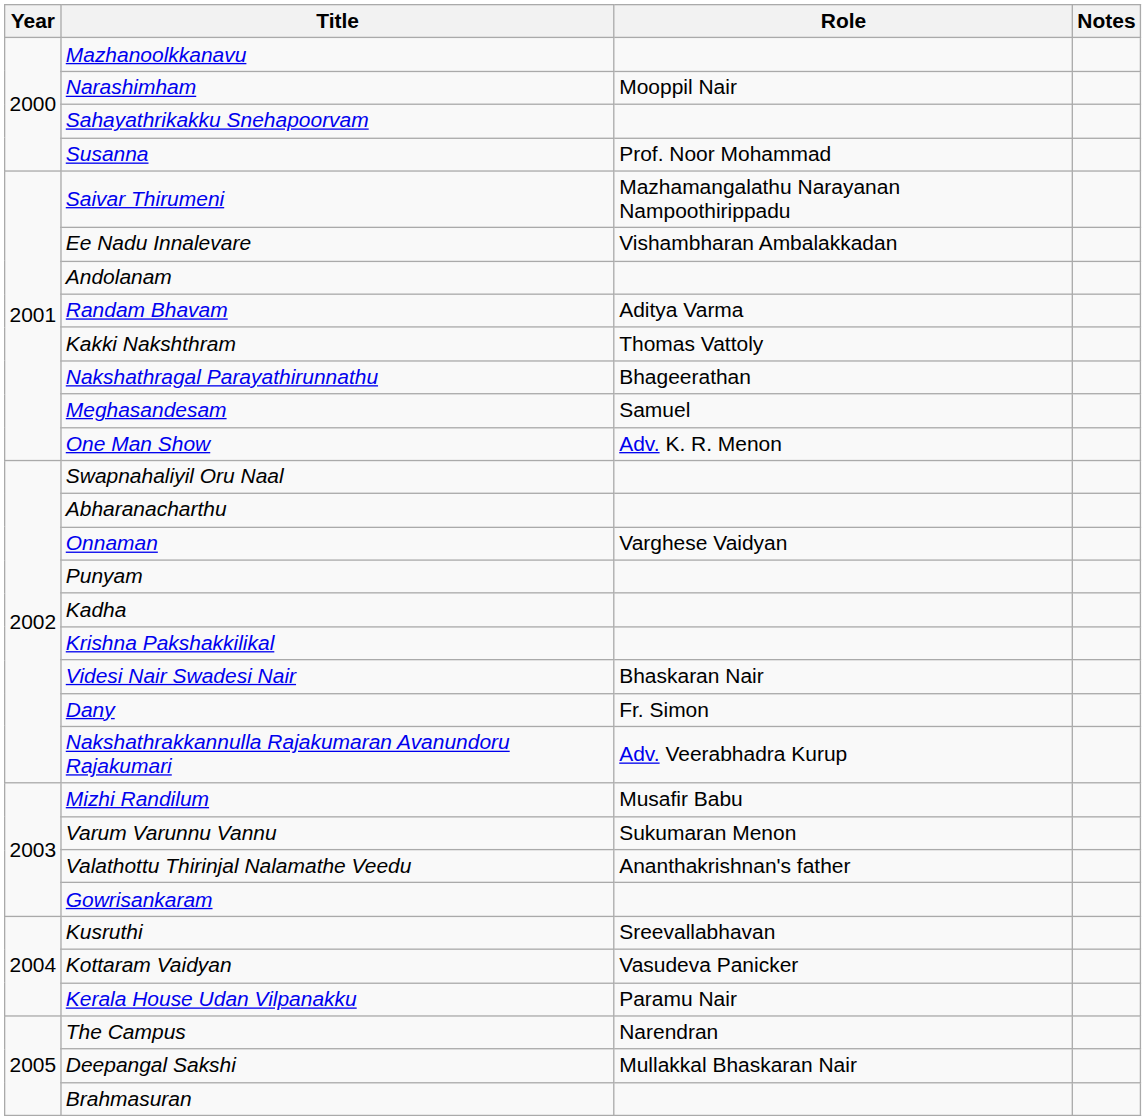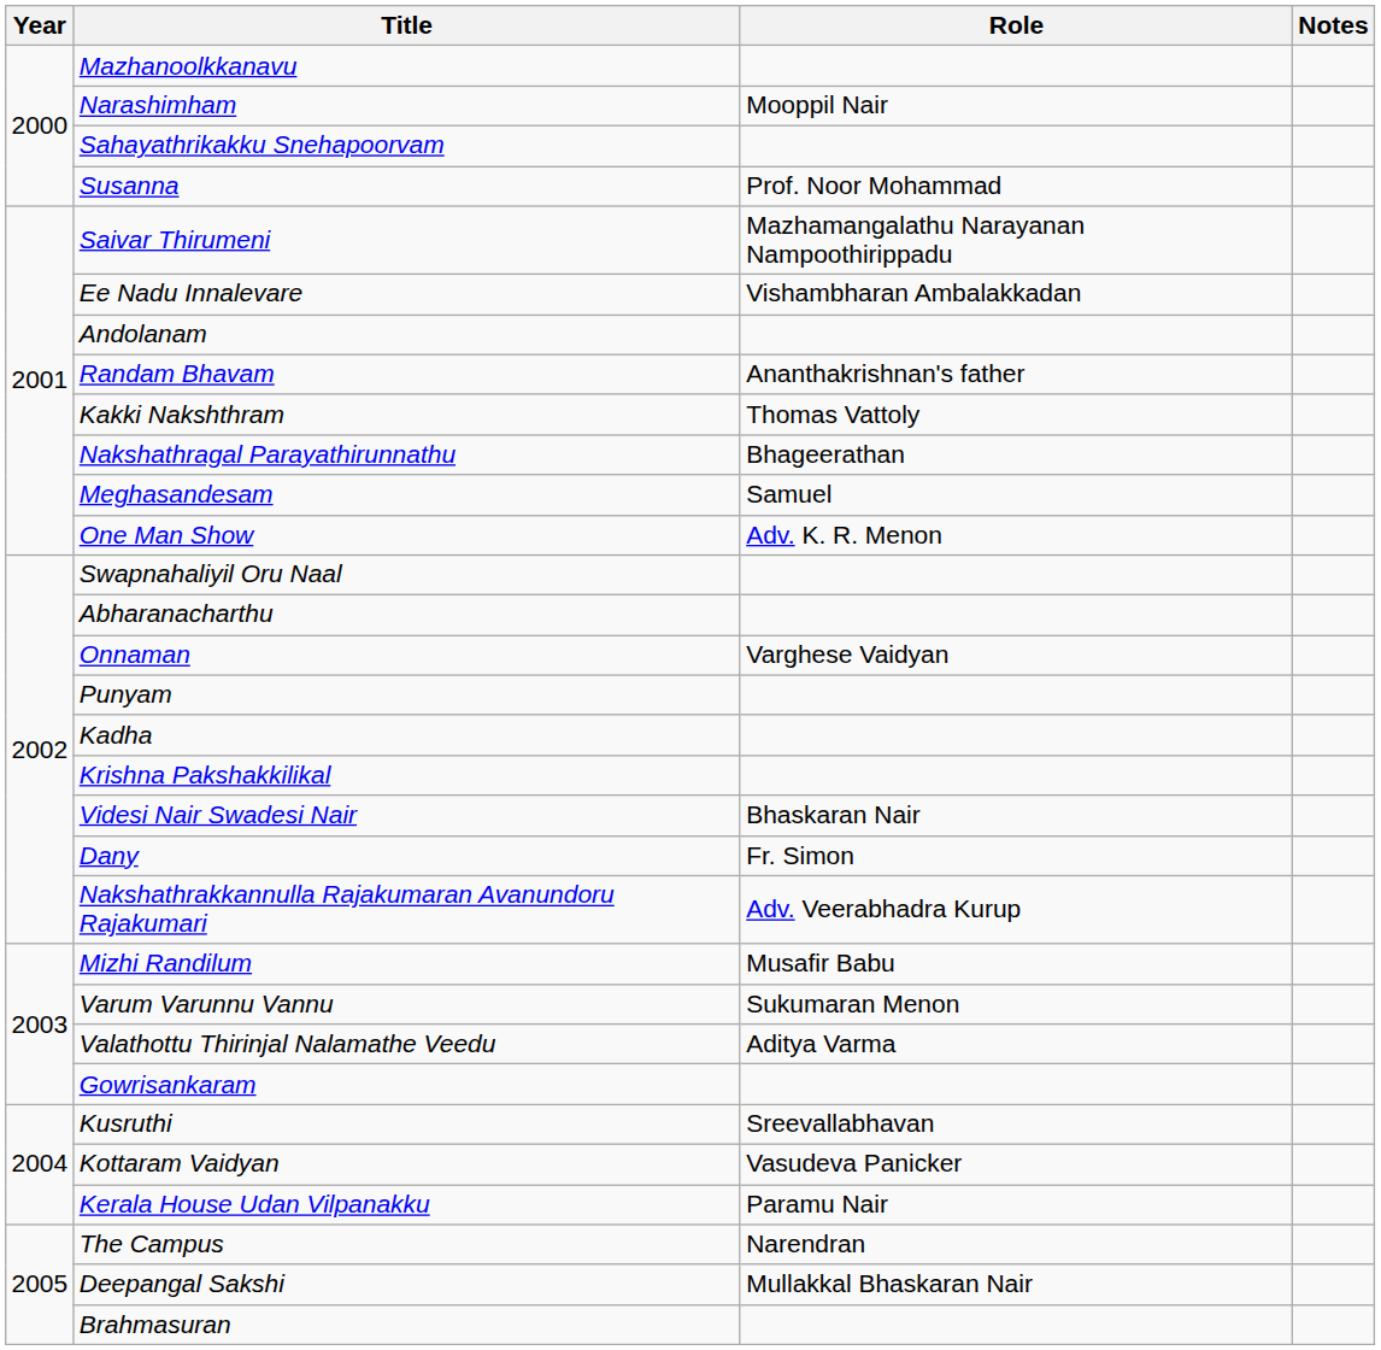 <table class="wikitable sortable">
 <tr>
 <th>Year</th>
 <th>Title</th>
 <th>Role</th>
 <th class="unsortable">Notes</th>
 </tr>
 <tr>
 <td rowspan=4>2000</td>
 <td><em><a href='#'>Mazhanoolkkanavu</a></em></td>
 <td></td>
 <td></td>
 </tr>
 <tr>
 <td><em><a href='#'>Narashimham</a></em></td>
 <td>Mooppil Nair</td>
 <td></td>
 </tr>
 <tr>
 <td><em><a href='#'>Sahayathrikakku Snehapoorvam</a></em></td>
 <td></td>
 <td></td>
 </tr>
 <tr>
 <td><em><a href='#'>Susanna</a></em></td>
 <td>Prof. Noor Mohammad</td>
 <td></td>
 </tr>
 <tr>
 <td rowspan=8>2001</td>
 <td><em><a href='#'>Saivar Thirumeni</a></em></td>
 <td>Mazhamangalathu Narayanan Nampoothirippadu</td>
 <td></td>
 </tr>
 <tr>
 <td><em>Ee Nadu Innalevare</em></td>
 <td>Vishambharan Ambalakkadan</td>
 <td></td>
 </tr>
 <tr>
 <td><em>Andolanam</em></td>
 <td></td>
 <td></td>
 </tr>
 <tr>
 <td><em><a href='#'>Randam Bhavam</a></em></td>
-<td>Aditya Varma</td>
+<td>Ananthakrishnan's father</td>
 <td></td>
 </tr>
 <tr>
 <td><em>Kakki Nakshthram</em></td>
 <td>Thomas Vattoly</td>
 <td></td>
 </tr>
 <tr>
 <td><em><a href='#'>Nakshathragal Parayathirunnathu</a></em></td>
 <td>Bhageerathan</td>
 <td></td>
 </tr>
 <tr>
 <td><em><a href='#'>Meghasandesam</a></em></td>
 <td>Samuel</td>
 <td></td>
 </tr>
 <tr>
 <td><em><a href='#'>One Man Show</a></em></td>
 <td><a href='#'>Adv.</a> K. R. Menon</td>
 <td></td>
 </tr>
 <tr>
 <td rowspan= 9>2002</td>
 <td><em>Swapnahaliyil Oru Naal</em></td>
 <td></td>
 <td></td>
 </tr>
 <tr>
 <td><em>Abharanacharthu</em></td>
 <td></td>
 <td></td>
 </tr>
 <tr>
 <td><em><a href='#'>Onnaman</a></em></td>
 <td>Varghese Vaidyan</td>
 <td></td>
 </tr>
 <tr>
 <td><em>Punyam</em></td>
 <td></td>
 <td></td>
 </tr>
 <tr>
 <td><em>Kadha</em></td>
 <td></td>
 <td></td>
 </tr>
 <tr>
 <td><em><a href='#'>Krishna Pakshakkilikal</a></em></td>
 <td></td>
 <td></td>
 </tr>
 <tr>
 <td><em><a href='#'>Videsi Nair Swadesi Nair</a></em></td>
 <td>Bhaskaran Nair</td>
 <td></td>
 </tr>
 <tr>
 <td><em><a href='#'>Dany</a></em></td>
 <td>Fr. Simon</td>
 <td></td>
 </tr>
 <tr>
 <td><em><a href='#'>Nakshathrakkannulla Rajakumaran Avanundoru Rajakumari</a></em></td>
 <td><a href='#'>Adv.</a> Veerabhadra Kurup</td>
 <td></td>
 </tr>
 <tr>
 <td rowspan=4>2003</td>
 <td><em><a href='#'>Mizhi Randilum</a></em></td>
 <td>Musafir Babu</td>
 <td></td>
 </tr>
 <tr>
 <td><em>Varum Varunnu Vannu</em></td>
 <td>Sukumaran Menon</td>
 <td></td>
 </tr>
 <tr>
 <td><em>Valathottu Thirinjal Nalamathe Veedu</em></td>
-<td>Ananthakrishnan's father</td>
+<td>Aditya Varma</td>
 <td></td>
 </tr>
 <tr>
 <td><em><a href='#'>Gowrisankaram</a></em></td>
 <td></td>
 <td></td>
 </tr>
 <tr>
 <td rowspan=3>2004</td>
 <td><em>Kusruthi</em></td>
 <td>Sreevallabhavan</td>
 <td></td>
 </tr>
 <tr>
 <td><em>Kottaram Vaidyan</em></td>
 <td>Vasudeva Panicker</td>
 <td></td>
 </tr>
 <tr>
 <td><em><a href='#'>Kerala House Udan Vilpanakku</a></em></td>
 <td>Paramu Nair</td>
 <td></td>
 </tr>
 <tr>
 <td rowspan=3>2005</td>
 <td><em>The Campus</em></td>
 <td>Narendran</td>
 <td></td>
 </tr>
 <tr>
 <td><em>Deepangal Sakshi</em></td>
 <td>Mullakkal Bhaskaran Nair</td>
 <td></td>
 </tr>
 <tr>
 <td><em>Brahmasuran</em></td>
 <td></td>
 <td></td>
 </tr>
 <tr>
 </tr>
 </table>
